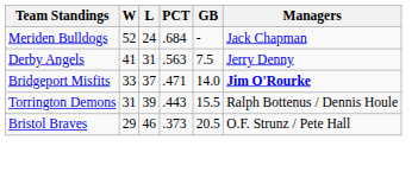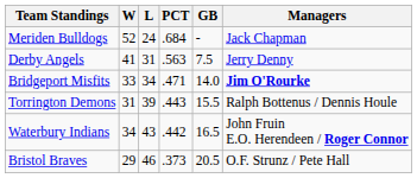 <table class="wikitable">
 <tr>
 <th>Team Standings</th>
 <th>W</th>
 <th>L</th>
 <th>PCT</th>
 <th>GB</th>
 <th>Managers</th>
 </tr>
 <tr>
 <td><a href='#'>Meriden Bulldogs</a></td>
 <td>52</td>
 <td>24</td>
 <td>.684</td>
 <td>-</td>
 <td><a href='#'>Jack Chapman</a></td>
 </tr>
 <tr>
 <td><a href='#'>Derby Angels</a></td>
 <td>41</td>
 <td>31</td>
 <td>.563</td>
 <td>7.5</td>
 <td><a href='#'>Jerry Denny</a></td>
 </tr>
 <tr>
 <td><a href='#'>Bridgeport Misfits</a></td>
 <td>33</td>
-<td>37</td>
+<td>34</td>
 <td>.471</td>
 <td>14.0</td>
 <td><strong><a href='#'>Jim O'Rourke</a></strong></td>
 </tr>
 <tr>
 <td><a href='#'>Torrington Demons</a></td>
 <td>31</td>
 <td>39</td>
 <td>.443</td>
 <td>15.5</td>
 <td>Ralph Bottenus / Dennis Houle</td>
 </tr>
 <tr>
+<td><a href='#'>Waterbury Indians</a></td>
+<td>34</td>
+<td>43</td>
+<td>.442</td>
+<td>16.5</td>
+<td>John Fruin <br> E.O. Herendeen / <strong><a href='#'>Roger Connor</a></strong></td>
+</tr>
+<tr>
 <td><a href='#'>Bristol Braves</a></td>
 <td>29</td>
 <td>46</td>
 <td>.373</td>
 <td>20.5</td>
 <td>O.F. Strunz / Pete Hall</td>
 </tr>
 </table>
